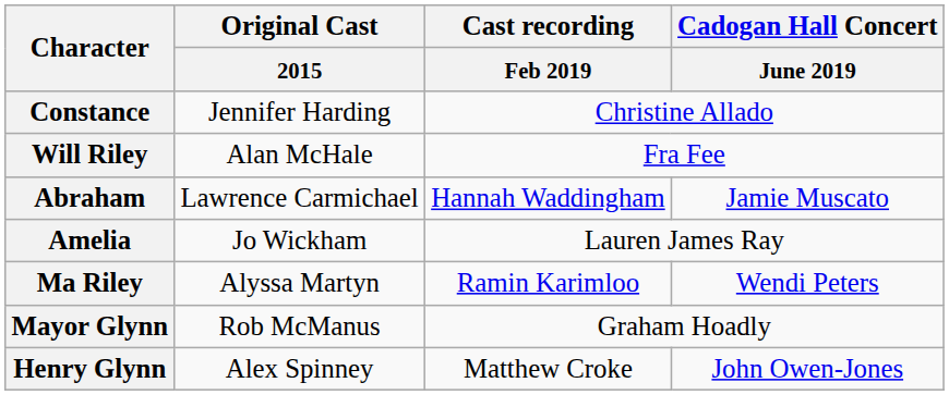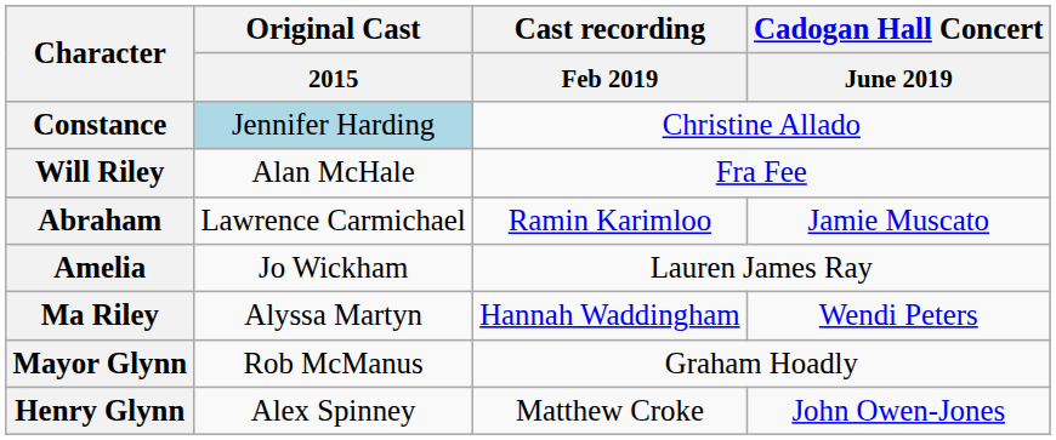 <table class="wikitable">
 <tr>
 <th rowspan="2">Character</th>
 <th>Original Cast</th>
 <th>Cast recording</th>
 <th><a href='#'>Cadogan Hall</a> Concert</th>
 </tr>
 <tr>
 <th><small>2015</small></th>
 <th><small>Feb 2019</small></th>
 <th><small>June 2019</small></th>
 </tr>
 <tr>
 <th>Constance</th>
-<td colspan="1" align="center">Jennifer Harding</td>
+<td colspan="1" align="center" style="background: lightblue;">Jennifer Harding</td>
 <td colspan="2" align="center"><a href='#'>Christine Allado</a></td>
 </tr>
 <tr>
 <th>Will Riley</th>
 <td colspan="1" align="center">Alan McHale</td>
 <td colspan="2" align="center"><a href='#'>Fra Fee</a></td>
 </tr>
 <tr>
 <th>Abraham</th>
 <td colspan="1" align="center">Lawrence Carmichael</td>
-<td colspan="1" align="center"><a href='#'>Hannah Waddingham</a></td>
+<td colspan="1" align="center"><a href='#'>Ramin Karimloo</a></td>
 <td colspan="1" align="center"><a href='#'>Jamie Muscato</a></td>
 </tr>
 <tr>
 <th>Amelia</th>
 <td colspan="1" align="center">Jo Wickham</td>
 <td colspan="2" align="center">Lauren James Ray</td>
 </tr>
 <tr>
 <th>Ma Riley</th>
 <td align="center">Alyssa Martyn</td>
-<td colspan="1" align="center"><a href='#'>Ramin Karimloo</a></td>
+<td colspan="1" align="center"><a href='#'>Hannah Waddingham</a></td>
 <td colspan="1" align="center"><a href='#'>Wendi Peters</a></td>
 </tr>
 <tr>
 <th>Mayor Glynn</th>
 <td align="center">Rob McManus</td>
 <td colspan="2" align="center">Graham Hoadly</td>
 </tr>
 <tr>
 <th>Henry Glynn</th>
 <td colspan="1" align="center">Alex Spinney</td>
 <td colspan="1" align="center">Matthew Croke</td>
 <td colspan="1" align="center"><a href='#'>John Owen-Jones</a></td>
 </tr>
 </table>
